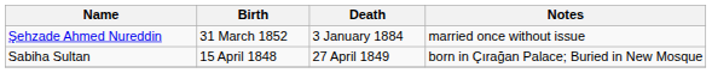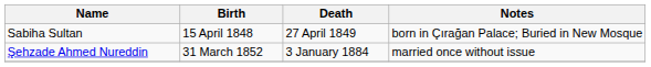 <table class="wikitable">
 <tr>
 <th>Name</th>
 <th>Birth</th>
 <th>Death</th>
 <th style="width:40%;">Notes</th>
 </tr>
 <tr>
+<td>Sabiha Sultan</td>
+<td>15 April 1848</td>
+<td>27 April 1849</td>
+<td>born in Çırağan Palace; Buried in New Mosque</td>
+</tr>
+<tr>
 <td><a href='#'>Şehzade Ahmed Nureddin</a></td>
 <td>31 March 1852</td>
 <td>3 January 1884</td>
 <td>married once without issue</td>
 </tr>
 <tr>
-<td>Sabiha Sultan</td>
-<td>15 April 1848</td>
-<td>27 April 1849</td>
-<td>born in Çırağan Palace; Buried in New Mosque</td>
-</tr>
-<tr>
 </tr>
 </table>
